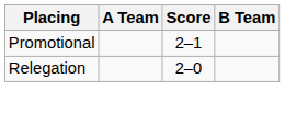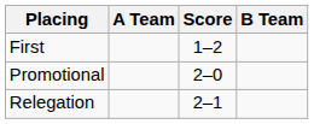 <table class=wikitable style="border:1px solid #AAAAAA;">
 <tr>
 <th>Placing</th>
 <th>A Team</th>
 <th>Score</th>
 <th>B Team</th>
 </tr>
 <tr>
+<td>First</td>
+<td></td>
+<td align="center">1–2</td>
+<td><strong></strong></td>
+</tr>
+<tr>
 <td>Promotional</td>
 <td><strong></strong></td>
-<td align="center">2–1</td>
+<td align="center">2–0</td>
 <td></td>
 </tr>
 <tr>
 <td>Relegation</td>
 <td><strong></strong></td>
-<td align="center">2–0</td>
+<td align="center">2–1</td>
 <td><em></em></td>
 </tr>
 </table>
